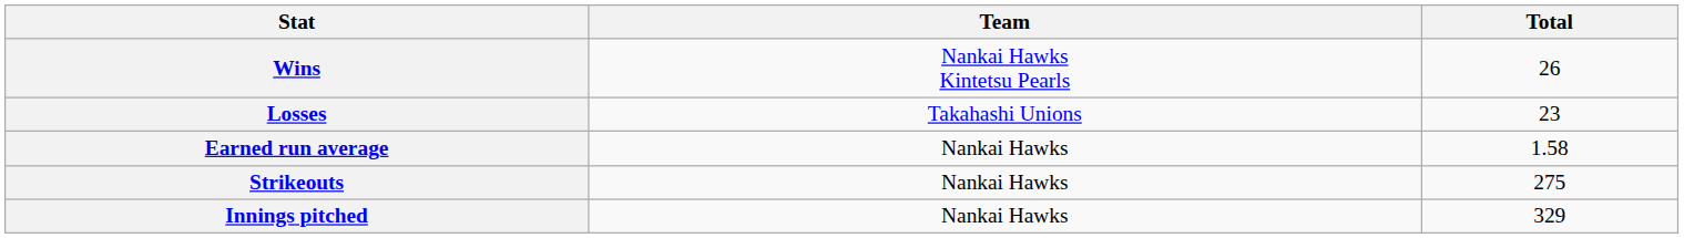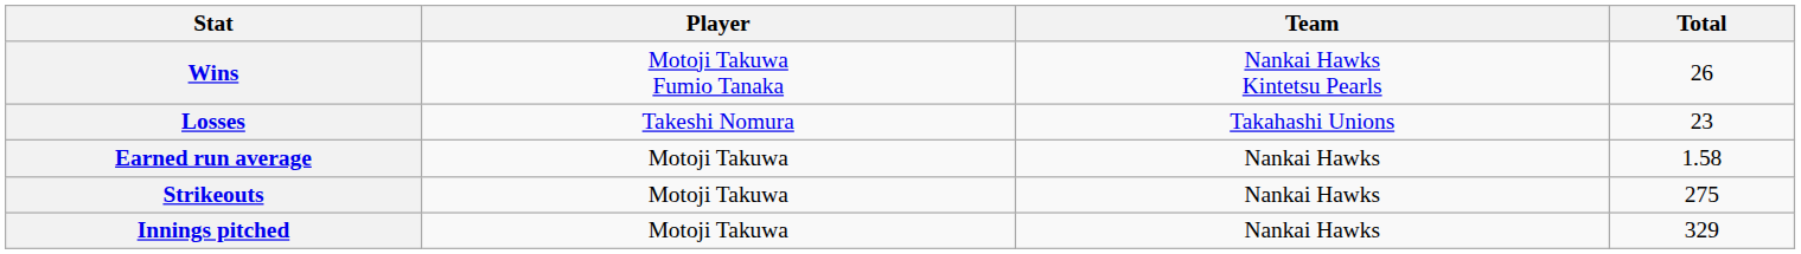 <table class="wikitable" style="text-align:center;">
 <tr>
 <th scope="col" width="7%">Stat</th>
+<th scope="col" width="10%">Player</th>
 <th scope="col" width="10%">Team</th>
 <th scope="col" width="3%">Total</th>
 </tr>
 <tr>
 <th scope="row" style="text-align:center;"><a href='#'>Wins</a></th>
+<td><a href='#'>Motoji Takuwa</a><br><a href='#'>Fumio Tanaka</a></td>
 <td><a href='#'>Nankai Hawks</a><br><a href='#'>Kintetsu Pearls</a></td>
 <td>26</td>
 </tr>
 <tr>
 <th scope="row" style="text-align:center;"><a href='#'>Losses</a></th>
+<td><a href='#'>Takeshi Nomura</a></td>
 <td><a href='#'>Takahashi Unions</a></td>
 <td>23</td>
 </tr>
 <tr>
 <th scope="row" style="text-align:center;"><a href='#'>Earned run average</a></th>
+<td>Motoji Takuwa</td>
 <td>Nankai Hawks</td>
 <td>1.58</td>
 </tr>
 <tr>
 <th scope="row" style="text-align:center;"><a href='#'>Strikeouts</a></th>
+<td>Motoji Takuwa</td>
 <td>Nankai Hawks</td>
 <td>275</td>
 </tr>
 <tr>
 <th scope="row" style="text-align:center;"><a href='#'>Innings pitched</a></th>
+<td>Motoji Takuwa</td>
 <td>Nankai Hawks</td>
 <td>329</td>
 </tr>
 </table>
